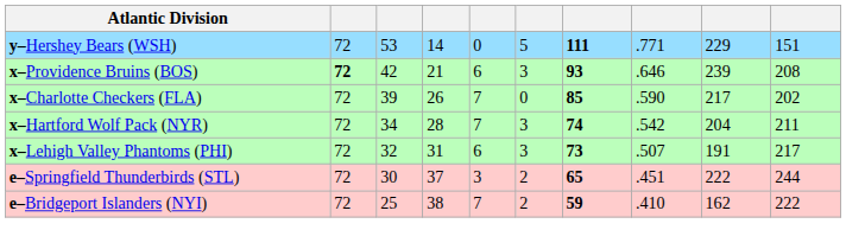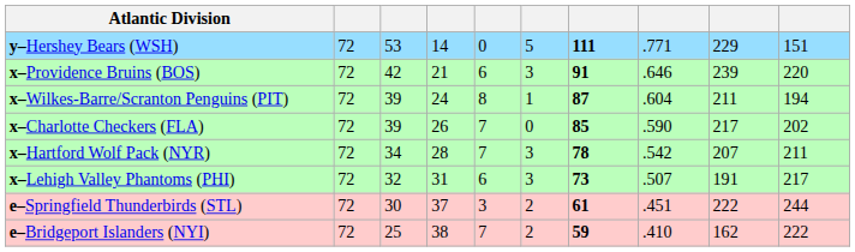 <table class="wikitable" style="width:50em">
 <tr>
 <th width="35%">Atlantic Division</th>
 <th width="5%"></th>
 <th width="5%"></th>
 <th width="5%"></th>
 <th width="5%"></th>
 <th width="5%"></th>
 <th width="7.5%"></th>
 <th width="7.5%"></th>
 <th width="7.5%"></th>
 <th width="7.5%"></th>
 </tr>
 <tr bgcolor=#97DEFF>
 <td><strong>y–</strong><a href='#'>Hershey Bears</a> (<a href='#'>WSH</a>)</td>
 <td>72</td>
 <td>53</td>
 <td>14</td>
 <td>0</td>
 <td>5</td>
 <td><strong>111</strong></td>
 <td>.771</td>
 <td>229</td>
 <td>151</td>
 </tr>
 <tr bgcolor=#bbffbb>
 <td><strong>x–</strong><a href='#'>Providence Bruins</a> (<a href='#'>BOS</a>)</td>
-<td><strong>72</strong></td>
+<td>72</td>
 <td>42</td>
 <td>21</td>
 <td>6</td>
 <td>3</td>
-<td><strong>93</strong></td>
+<td><strong>91</strong></td>
 <td>.646</td>
 <td>239</td>
-<td>208</td>
+<td>220</td>
+</tr>
+<tr bgcolor=#bbffbb>
+<td><strong>x–</strong><a href='#'>Wilkes-Barre/Scranton Penguins</a> (<a href='#'>PIT</a>)</td>
+<td>72</td>
+<td>39</td>
+<td>24</td>
+<td>8</td>
+<td>1</td>
+<td><strong>87</strong></td>
+<td>.604</td>
+<td>211</td>
+<td>194</td>
 </tr>
 <tr bgcolor=#bbffbb>
 <td><strong>x–</strong><a href='#'>Charlotte Checkers</a> (<a href='#'>FLA</a>)</td>
 <td>72</td>
 <td>39</td>
 <td>26</td>
 <td>7</td>
 <td>0</td>
 <td><strong>85</strong></td>
 <td>.590</td>
 <td>217</td>
 <td>202</td>
 </tr>
 <tr bgcolor=#bbffbb>
 <td><strong>x–</strong><a href='#'>Hartford Wolf Pack</a> (<a href='#'>NYR</a>)</td>
 <td>72</td>
 <td>34</td>
 <td>28</td>
 <td>7</td>
 <td>3</td>
-<td><strong>74</strong></td>
+<td><strong>78</strong></td>
 <td>.542</td>
-<td>204</td>
+<td>207</td>
 <td>211</td>
 </tr>
 <tr bgcolor=#bbffbb>
 <td><strong>x–</strong><a href='#'>Lehigh Valley Phantoms</a> (<a href='#'>PHI</a>)</td>
 <td>72</td>
 <td>32</td>
 <td>31</td>
 <td>6</td>
 <td>3</td>
 <td><strong>73</strong></td>
 <td>.507</td>
 <td>191</td>
 <td>217</td>
 </tr>
 <tr bgcolor=#ffcccc>
 <td><strong>e–</strong><a href='#'>Springfield Thunderbirds</a> (<a href='#'>STL</a>)</td>
 <td>72</td>
 <td>30</td>
 <td>37</td>
 <td>3</td>
 <td>2</td>
-<td><strong>65</strong></td>
+<td><strong>61</strong></td>
 <td>.451</td>
 <td>222</td>
 <td>244</td>
 </tr>
 <tr bgcolor=#ffcccc>
 <td><strong>e–</strong><a href='#'>Bridgeport Islanders</a> (<a href='#'>NYI</a>)</td>
 <td>72</td>
 <td>25</td>
 <td>38</td>
 <td>7</td>
 <td>2</td>
 <td><strong>59</strong></td>
 <td>.410</td>
 <td>162</td>
 <td>222</td>
 </tr>
 </table>
